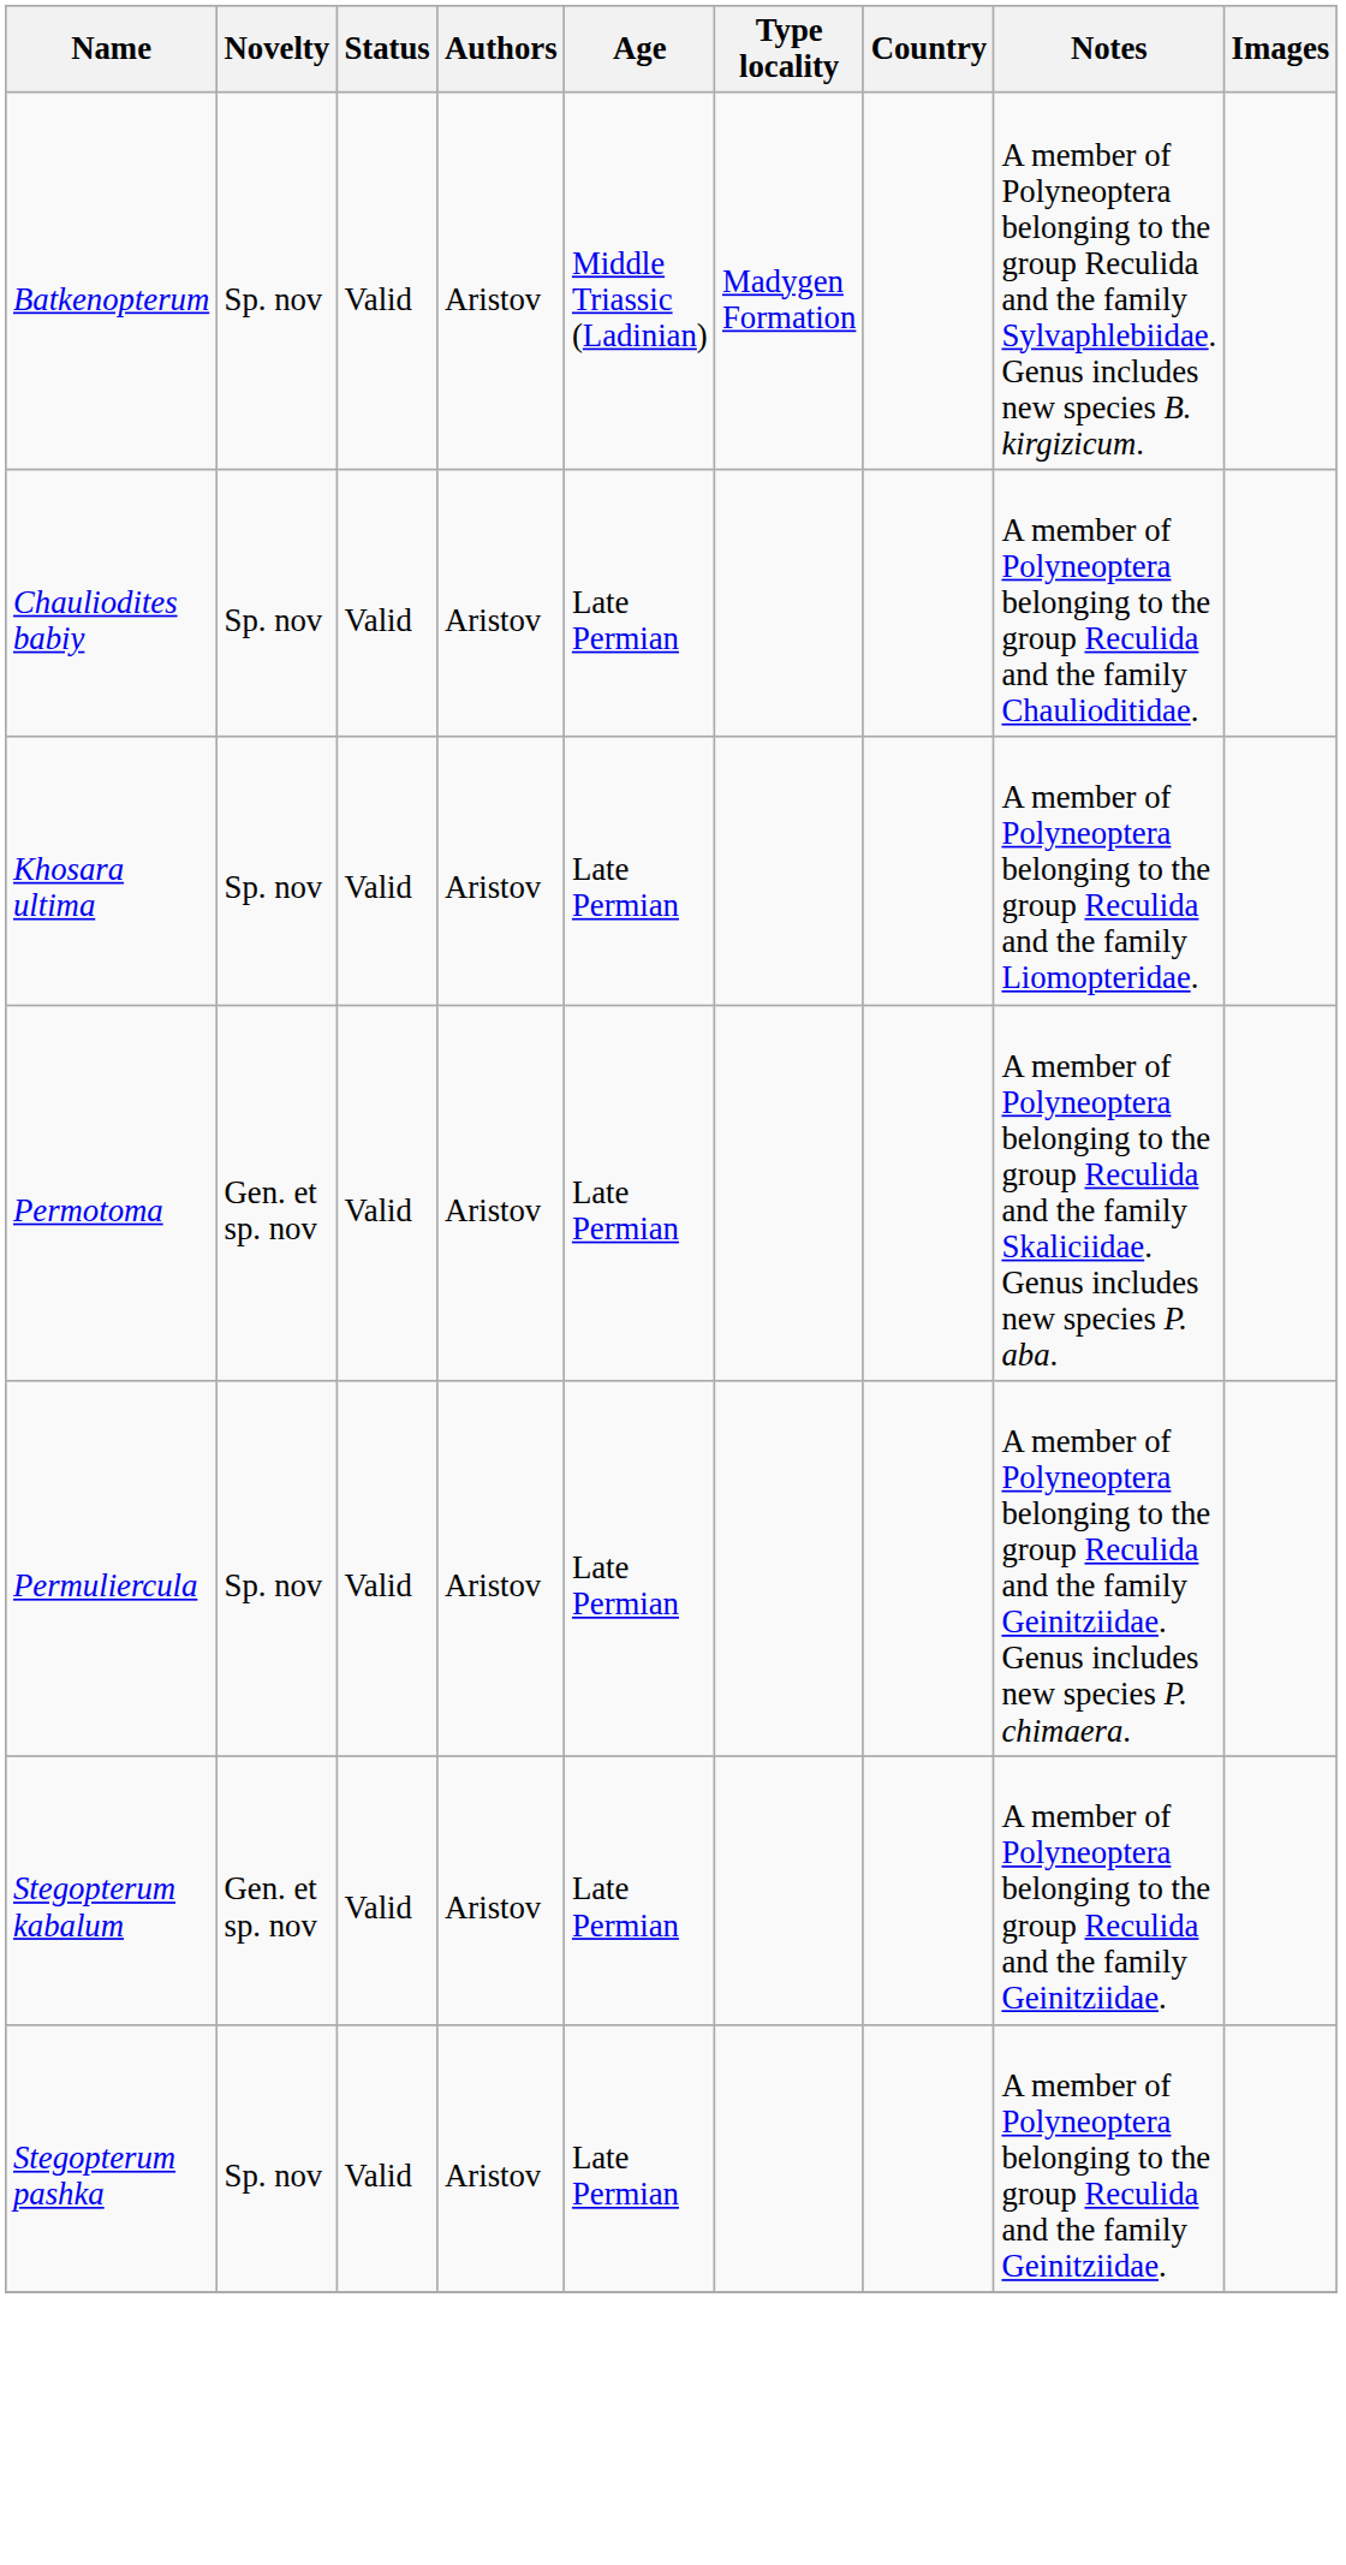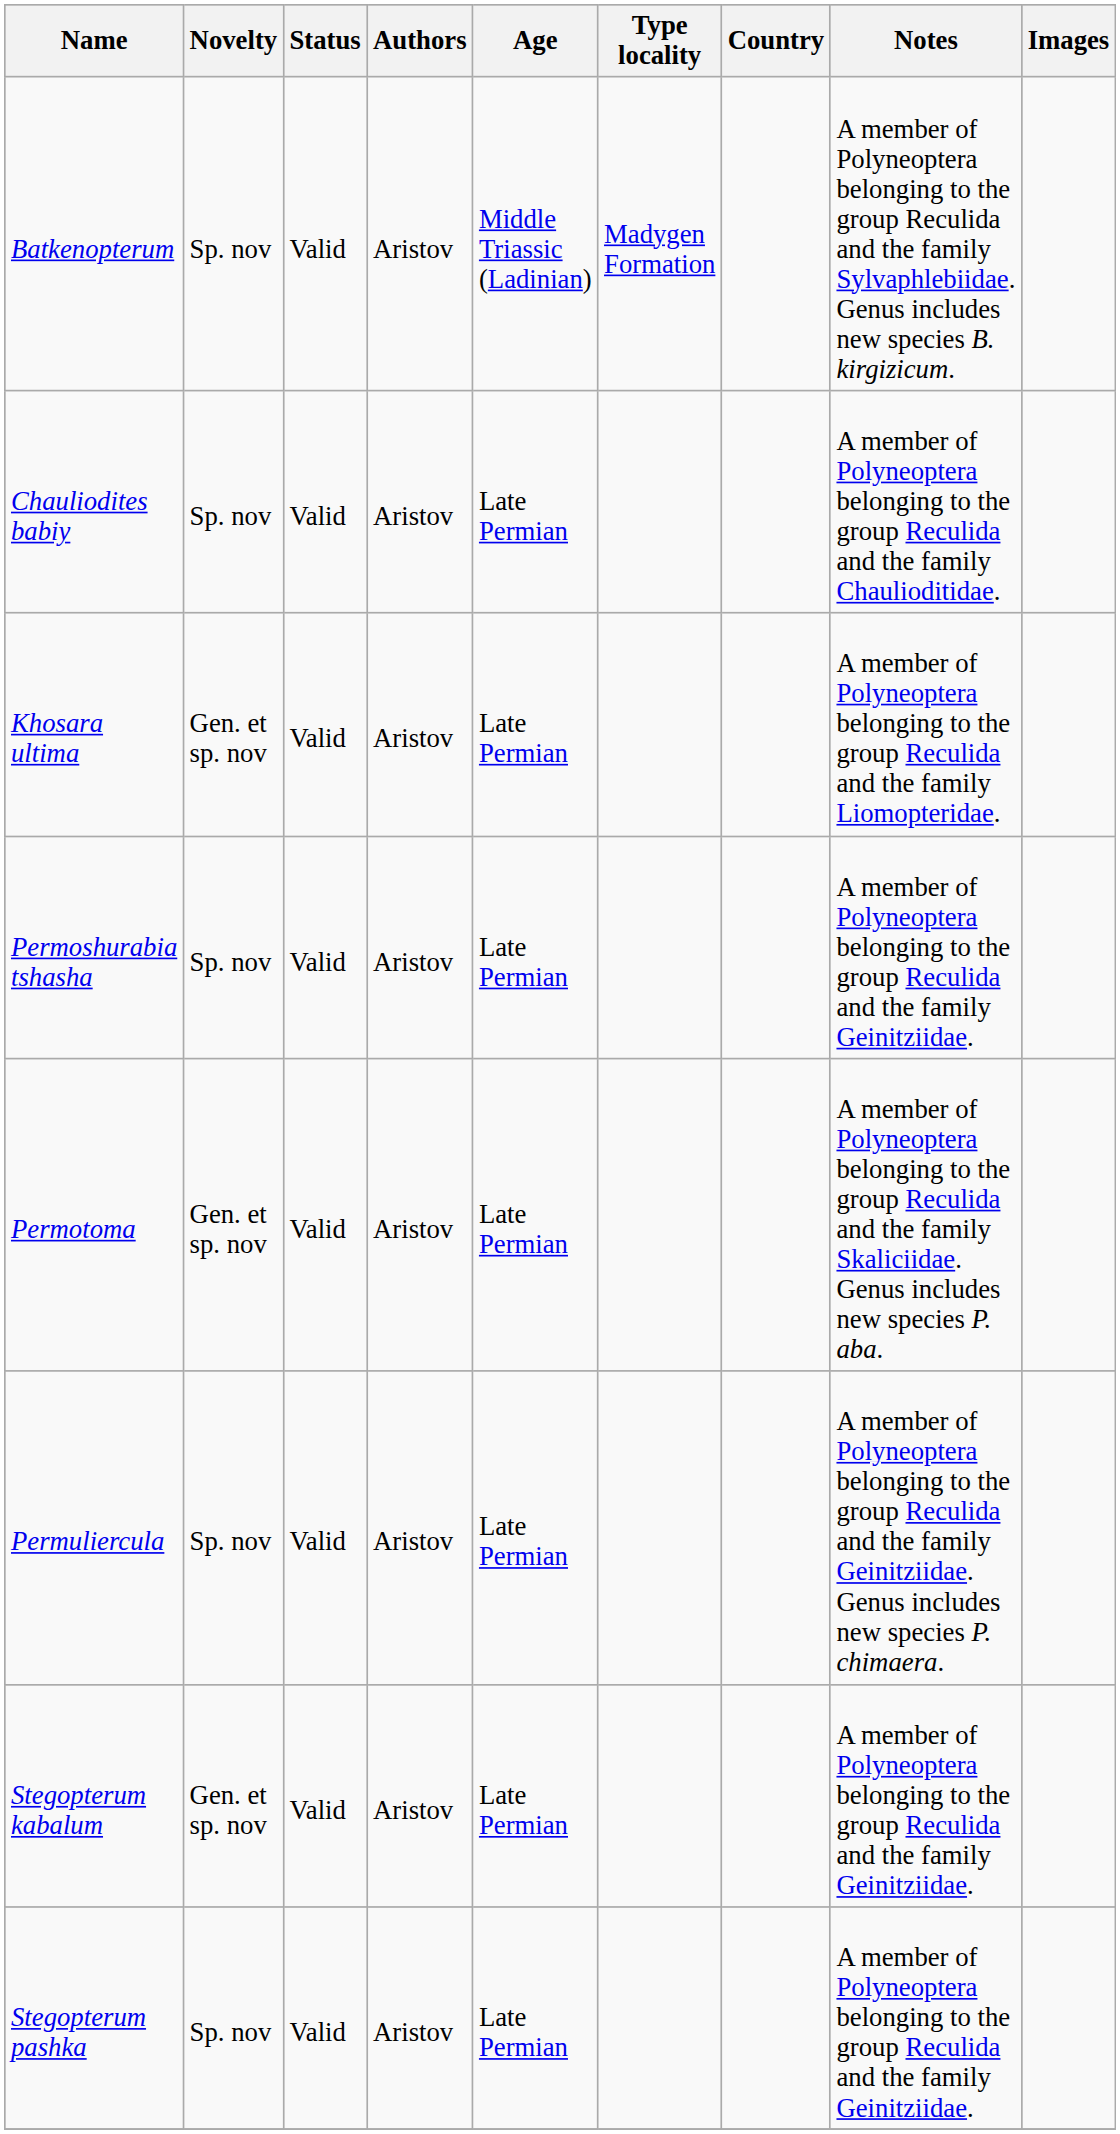 <table class="wikitable sortable" align="center" width="100%">
 <tr>
 <th>Name</th>
 <th>Novelty</th>
 <th>Status</th>
 <th>Authors</th>
 <th>Age</th>
 <th>Type locality</th>
 <th>Country</th>
 <th>Notes</th>
 <th>Images</th>
 </tr>
 <tr>
 <td><br><em><a href='#'>Batkenopterum</a></em></td>
 <td><br>Sp. nov</td>
 <td><br>Valid</td>
 <td><br>Aristov</td>
 <td><br><a href='#'>Middle Triassic</a> (<a href='#'>Ladinian</a>)</td>
 <td><br><a href='#'>Madygen Formation</a></td>
 <td><br></td>
 <td><br>A member of Polyneoptera belonging to the group Reculida and the family <a href='#'>Sylvaphlebiidae</a>. Genus includes new species <em>B. kirgizicum</em>.</td>
 <td></td>
 </tr>
 <tr>
 <td><br><em><a href='#'>Chauliodites babiy</a></em></td>
 <td><br>Sp. nov</td>
 <td><br>Valid</td>
 <td><br>Aristov</td>
 <td><br>Late <a href='#'>Permian</a></td>
 <td></td>
 <td><br></td>
 <td><br>A member of <a href='#'>Polyneoptera</a> belonging to the group <a href='#'>Reculida</a> and the family <a href='#'>Chaulioditidae</a>.</td>
 <td></td>
 </tr>
 <tr>
 <td><br><em><a href='#'>Khosara ultima</a></em></td>
+<td><br>Gen. et sp. nov</td>
+<td><br>Valid</td>
+<td><br>Aristov</td>
+<td><br>Late <a href='#'>Permian</a></td>
+<td></td>
+<td><br></td>
+<td><br>A member of <a href='#'>Polyneoptera</a> belonging to the group <a href='#'>Reculida</a> and the family <a href='#'>Liomopteridae</a>.</td>
+<td></td>
+</tr>
+<tr>
+<td><br><em><a href='#'>Permoshurabia tshasha</a></em></td>
 <td><br>Sp. nov</td>
 <td><br>Valid</td>
 <td><br>Aristov</td>
 <td><br>Late <a href='#'>Permian</a></td>
 <td></td>
 <td><br></td>
-<td><br>A member of <a href='#'>Polyneoptera</a> belonging to the group <a href='#'>Reculida</a> and the family <a href='#'>Liomopteridae</a>.</td>
+<td><br>A member of <a href='#'>Polyneoptera</a> belonging to the group <a href='#'>Reculida</a> and the family <a href='#'>Geinitziidae</a>.</td>
 <td></td>
 </tr>
 <tr>
 <td><br><em><a href='#'>Permotoma</a></em></td>
 <td><br>Gen. et sp. nov</td>
 <td><br>Valid</td>
 <td><br>Aristov</td>
 <td><br>Late <a href='#'>Permian</a></td>
 <td></td>
 <td><br></td>
 <td><br>A member of <a href='#'>Polyneoptera</a> belonging to the group <a href='#'>Reculida</a> and the family <a href='#'>Skaliciidae</a>. Genus includes new species <em>P. aba</em>.</td>
 <td></td>
 </tr>
 <tr>
 <td><br><em><a href='#'>Permuliercula</a></em></td>
 <td><br>Sp. nov</td>
 <td><br>Valid</td>
 <td><br>Aristov</td>
 <td><br>Late <a href='#'>Permian</a></td>
 <td></td>
 <td><br></td>
 <td><br>A member of <a href='#'>Polyneoptera</a> belonging to the group <a href='#'>Reculida</a> and the family <a href='#'>Geinitziidae</a>. Genus includes new species <em>P. chimaera</em>.</td>
 <td></td>
 </tr>
 <tr>
 <td><br><em><a href='#'>Stegopterum kabalum</a></em></td>
 <td><br>Gen. et sp. nov</td>
 <td><br>Valid</td>
 <td><br>Aristov</td>
 <td><br>Late <a href='#'>Permian</a></td>
 <td></td>
 <td><br></td>
 <td><br>A member of <a href='#'>Polyneoptera</a> belonging to the group <a href='#'>Reculida</a> and the family <a href='#'>Geinitziidae</a>.</td>
 <td></td>
 </tr>
 <tr>
 <td><br><em><a href='#'>Stegopterum pashka</a></em></td>
 <td><br>Sp. nov</td>
 <td><br>Valid</td>
 <td><br>Aristov</td>
 <td><br>Late <a href='#'>Permian</a></td>
 <td></td>
 <td><br></td>
 <td><br>A member of <a href='#'>Polyneoptera</a> belonging to the group <a href='#'>Reculida</a> and the family <a href='#'>Geinitziidae</a>.</td>
 <td></td>
 </tr>
 <tr>
 </tr>
 </table>
